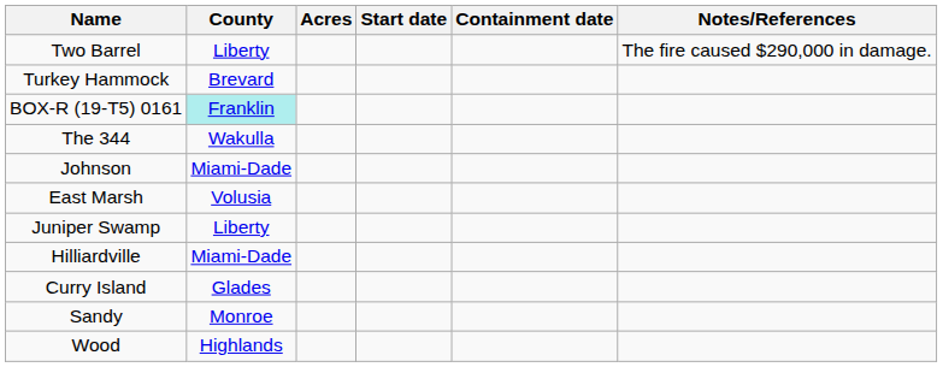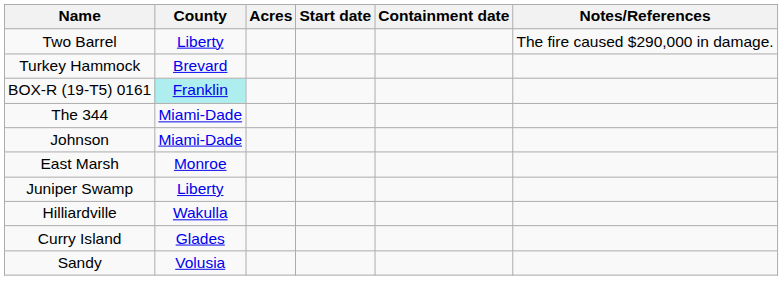 <table class="wikitable sortable plainrowheaders mw-collapsible" style="text-align:center;">
 <tr>
 <th scope="col">Name</th>
 <th scope="col">County</th>
 <th scope="col">Acres</th>
 <th scope="col">Start date</th>
 <th scope="col">Containment date</th>
 <th class="unsortable" scope="col">Notes/References</th>
 </tr>
 <tr>
 <td>Two Barrel</td>
 <td><a href='#'>Liberty</a></td>
 <td></td>
 <td></td>
 <td></td>
 <td>The fire caused $290,000 in damage.</td>
 </tr>
 <tr>
 <td>Turkey Hammock</td>
 <td><a href='#'>Brevard</a></td>
 <td></td>
 <td></td>
 <td></td>
 <td></td>
 </tr>
 <tr>
 <td>BOX-R (19-T5) 0161</td>
 <td style="background: paleturquoise;"><a href='#'>Franklin</a></td>
 <td></td>
 <td></td>
 <td></td>
 <td></td>
 </tr>
 <tr>
 <td>The 344</td>
-<td><a href='#'>Wakulla</a></td>
+<td><a href='#'>Miami-Dade</a></td>
 <td></td>
 <td></td>
 <td></td>
 <td></td>
 </tr>
 <tr>
 <td>Johnson</td>
 <td><a href='#'>Miami-Dade</a></td>
 <td></td>
 <td></td>
 <td></td>
 <td></td>
 </tr>
 <tr>
 <td>East Marsh</td>
-<td><a href='#'>Volusia</a></td>
+<td><a href='#'>Monroe</a></td>
 <td></td>
 <td></td>
 <td></td>
 <td></td>
 </tr>
 <tr>
 <td>Juniper Swamp</td>
 <td><a href='#'>Liberty</a></td>
 <td></td>
 <td></td>
 <td></td>
 <td></td>
 </tr>
 <tr>
 <td>Hilliardville</td>
-<td><a href='#'>Miami-Dade</a></td>
+<td><a href='#'>Wakulla</a></td>
 <td></td>
 <td></td>
 <td></td>
 <td></td>
 </tr>
 <tr>
 <td>Curry Island</td>
 <td><a href='#'>Glades</a></td>
 <td></td>
 <td></td>
 <td></td>
 <td></td>
 </tr>
 <tr>
 <td>Sandy</td>
-<td><a href='#'>Monroe</a></td>
-<td></td>
-<td></td>
-<td></td>
-<td></td>
-</tr>
-<tr>
-<td>Wood</td>
-<td><a href='#'>Highlands</a></td>
+<td><a href='#'>Volusia</a></td>
 <td></td>
 <td></td>
 <td></td>
 <td></td>
 </tr>
 </table>
